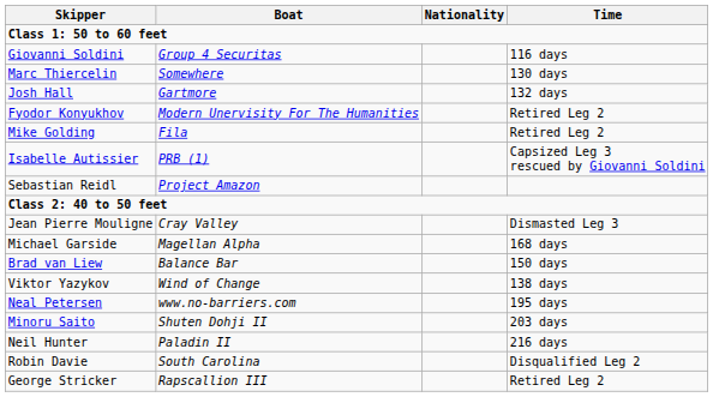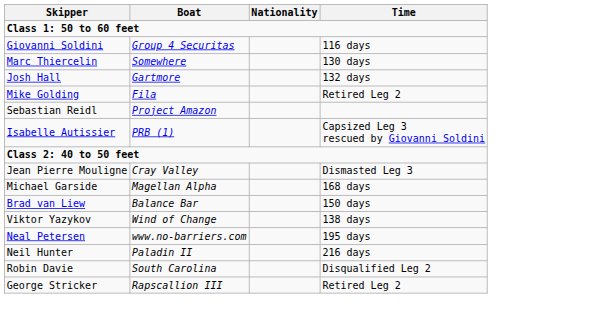 <table class="wikitable">
 <tr>
 <th>Skipper</th>
 <th>Boat</th>
 <th>Nationality</th>
 <th>Time</th>
 </tr>
 <tr>
 <td colspan=4><strong>Class 1: 50 to 60 feet</strong></td>
 </tr>
 <tr>
 <td><a href='#'>Giovanni Soldini</a></td>
 <td><em><a href='#'>Group 4 Securitas</a></em></td>
 <td></td>
 <td>116 days</td>
 </tr>
 <tr>
 <td><a href='#'>Marc Thiercelin</a></td>
 <td><em><a href='#'>Somewhere</a></em></td>
 <td></td>
 <td>130 days</td>
 </tr>
 <tr>
 <td><a href='#'>Josh Hall</a></td>
 <td><em><a href='#'>Gartmore</a></em></td>
 <td></td>
 <td>132 days</td>
 </tr>
 <tr>
-<td><a href='#'>Fyodor Konyukhov</a></td>
-<td><em><a href='#'>Modern Unervisity For The Humanities</a></em></td>
-<td></td>
-<td>Retired Leg 2</td>
-</tr>
-<tr>
 <td><a href='#'>Mike Golding</a></td>
 <td><em><a href='#'>Fila</a></em></td>
 <td></td>
 <td>Retired Leg 2</td>
 </tr>
 <tr>
+<td>Sebastian Reidl</td>
+<td><em><a href='#'>Project Amazon</a></em></td>
+<td></td>
+<td></td>
+</tr>
+<tr>
 <td><a href='#'>Isabelle Autissier</a></td>
 <td><em><a href='#'>PRB (1)</a></em></td>
 <td></td>
 <td>Capsized Leg 3 <br>rescued by <a href='#'>Giovanni Soldini</a></td>
-</tr>
-<tr>
-<td>Sebastian Reidl</td>
-<td><em><a href='#'>Project Amazon</a></em></td>
-<td></td>
-<td></td>
 </tr>
 <tr>
 <td colspan=4><strong>Class 2: 40 to 50 feet</strong></td>
 </tr>
 <tr>
 <td>Jean Pierre Mouligne</td>
 <td><em>Cray Valley</em></td>
 <td></td>
 <td>Dismasted Leg 3</td>
 </tr>
 <tr>
 <td>Michael Garside</td>
 <td><em>Magellan Alpha</em></td>
 <td></td>
 <td>168 days</td>
 </tr>
 <tr>
 <td><a href='#'>Brad van Liew</a></td>
 <td><em>Balance Bar</em></td>
 <td></td>
 <td>150 days</td>
 </tr>
 <tr>
 <td>Viktor Yazykov</td>
 <td><em>Wind of Change</em></td>
 <td></td>
 <td>138 days</td>
 </tr>
 <tr>
 <td><a href='#'>Neal Petersen</a></td>
 <td><em>www.no-barriers.com</em></td>
 <td></td>
 <td>195 days</td>
 </tr>
 <tr>
-<td><a href='#'>Minoru Saito</a></td>
-<td><em>Shuten Dohji II</em></td>
-<td></td>
-<td>203 days</td>
-</tr>
-<tr>
 <td>Neil Hunter</td>
 <td><em>Paladin II</em></td>
 <td></td>
 <td>216 days</td>
 </tr>
 <tr>
 <td>Robin Davie</td>
 <td><em>South Carolina</em></td>
 <td></td>
 <td>Disqualified Leg 2</td>
 </tr>
 <tr>
 <td>George Stricker</td>
 <td><em>Rapscallion III</em></td>
 <td></td>
 <td>Retired Leg 2</td>
 </tr>
 </table>
